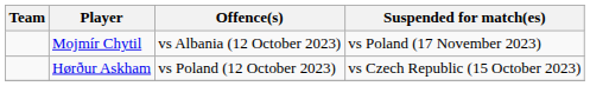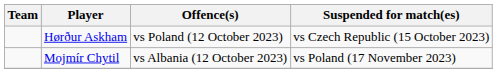 <table class="wikitable" style="font-size:90%">
 <tr>
 <th>Team</th>
 <th>Player</th>
 <th>Offence(s)</th>
 <th>Suspended for match(es)</th>
 </tr>
 <tr>
 <td></td>
+<td><a href='#'>Hørður Askham</a></td>
+<td> vs Poland (12 October 2023)</td>
+<td>vs Czech Republic (15 October 2023)</td>
+</tr>
+<tr>
+<td></td>
 <td><a href='#'>Mojmír Chytil</a></td>
 <td> vs Albania (12 October 2023)</td>
 <td>vs Poland (17 November 2023)</td>
 </tr>
 <tr>
-<td></td>
-<td><a href='#'>Hørður Askham</a></td>
-<td> vs Poland (12 October 2023)</td>
-<td>vs Czech Republic (15 October 2023)</td>
-</tr>
-<tr>
 </tr>
 </table>
